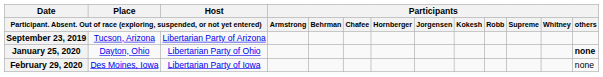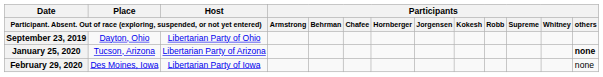 <table class="wikitable" style="font-size:85%">
 <tr>
 <th style="white-space:nowrap;">Date</th>
 <th>Place</th>
 <th>Host</th>
 <th scope="col" colspan="18">Participants</th>
 </tr>
 <tr>
 <th colspan="3"><small> Participant.  Absent.  Out of race (exploring, suspended, or not yet entered)</small></th>
 <th scope="col" style="width:4em;"><small>Armstrong</small></th>
 <th scope="col" style="width:4em;"><small>Behrman</small></th>
 <th scope="col" style="width:4em;"><small>Chafee</small></th>
 <th scope="col" style="width:4em;"><small>Hornberger</small></th>
 <th scope="col" style="width:4em;"><small>Jorgensen</small></th>
 <th scope="col" style="width:4em;"><small>Kokesh</small></th>
 <th scope="col" style="width:4em;"><small>Robb</small></th>
 <th scope="col" style="width:4em;"><small>Supreme</small></th>
 <th scope="col" style="width:4em;"><small>Whitney</small></th>
 <th scope="col" style="width:4em;"><small>others</small></th>
 </tr>
 <tr>
 <th style="white-space:nowrap; text-align:center;">September 23, 2019</th>
-<td style="white-space:nowrap; text-align:center;"><a href='#'>Tucson, Arizona</a></td>
-<td style="white-space:nowrap; text-align:center;"><a href='#'>Libertarian Party of Arizona</a></td>
+<td style="white-space:nowrap; text-align:center;"><a href='#'>Dayton, Ohio</a></td>
+<td style="white-space:nowrap; text-align:center;"><a href='#'>Libertarian Party of Ohio</a></td>
 <td></td>
 <td></td>
 <td></td>
 <td></td>
 <td></td>
 <td></td>
 <td></td>
 <td></td>
 <td></td>
 <td></td>
 </tr>
 <tr>
 <th style="white-space:nowrap; text-align:center;">January 25, 2020</th>
-<td style="white-space:nowrap; text-align:center;"><a href='#'>Dayton, Ohio</a></td>
-<td style="white-space:nowrap; text-align:center;"><a href='#'>Libertarian Party of Ohio</a></td>
+<td style="white-space:nowrap; text-align:center;"><a href='#'>Tucson, Arizona</a></td>
+<td style="white-space:nowrap; text-align:center;"><a href='#'>Libertarian Party of Arizona</a></td>
 <td></td>
 <td></td>
 <td></td>
 <td></td>
 <td></td>
 <td></td>
 <td></td>
 <td></td>
 <td></td>
 <td><strong>none</strong></td>
 </tr>
 <tr>
 <th style="white-space:nowrap; text-align:center;">February 29, 2020</th>
 <td style="white-space:nowrap; text-align:center;"><a href='#'>Des Moines, Iowa</a></td>
 <td style="white-space:nowrap; text-align:center;"><a href='#'>Libertarian Party of Iowa</a></td>
 <td></td>
 <td></td>
 <td></td>
 <td></td>
 <td></td>
 <td></td>
 <td></td>
 <td></td>
 <td></td>
 <td>none</td>
 </tr>
 </table>
